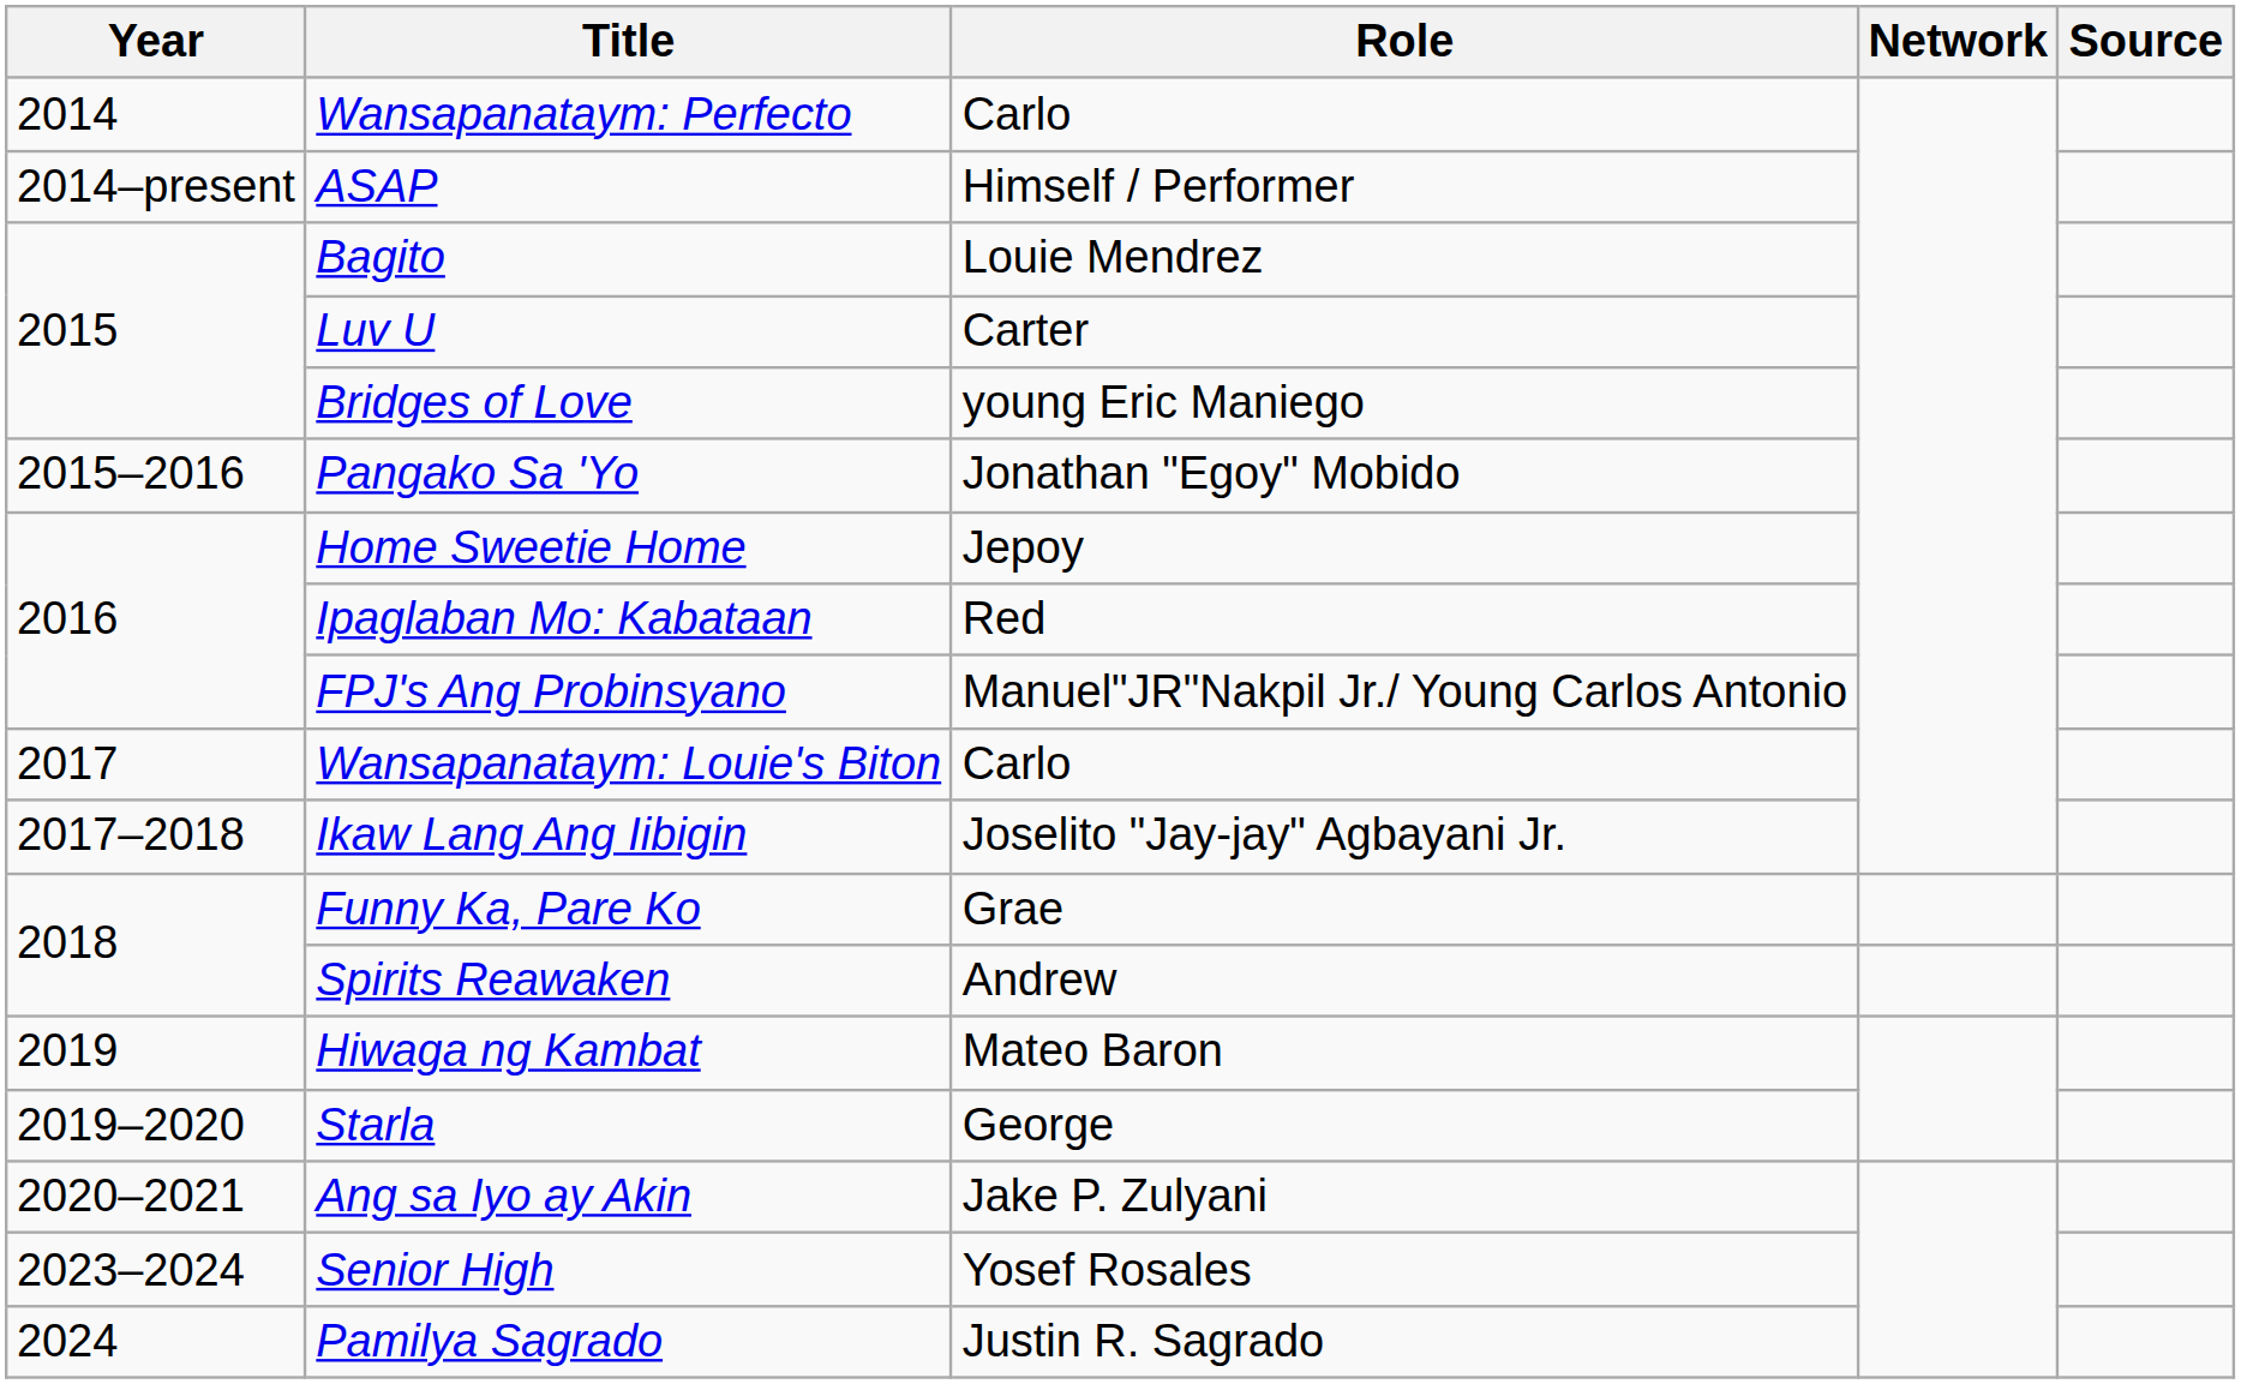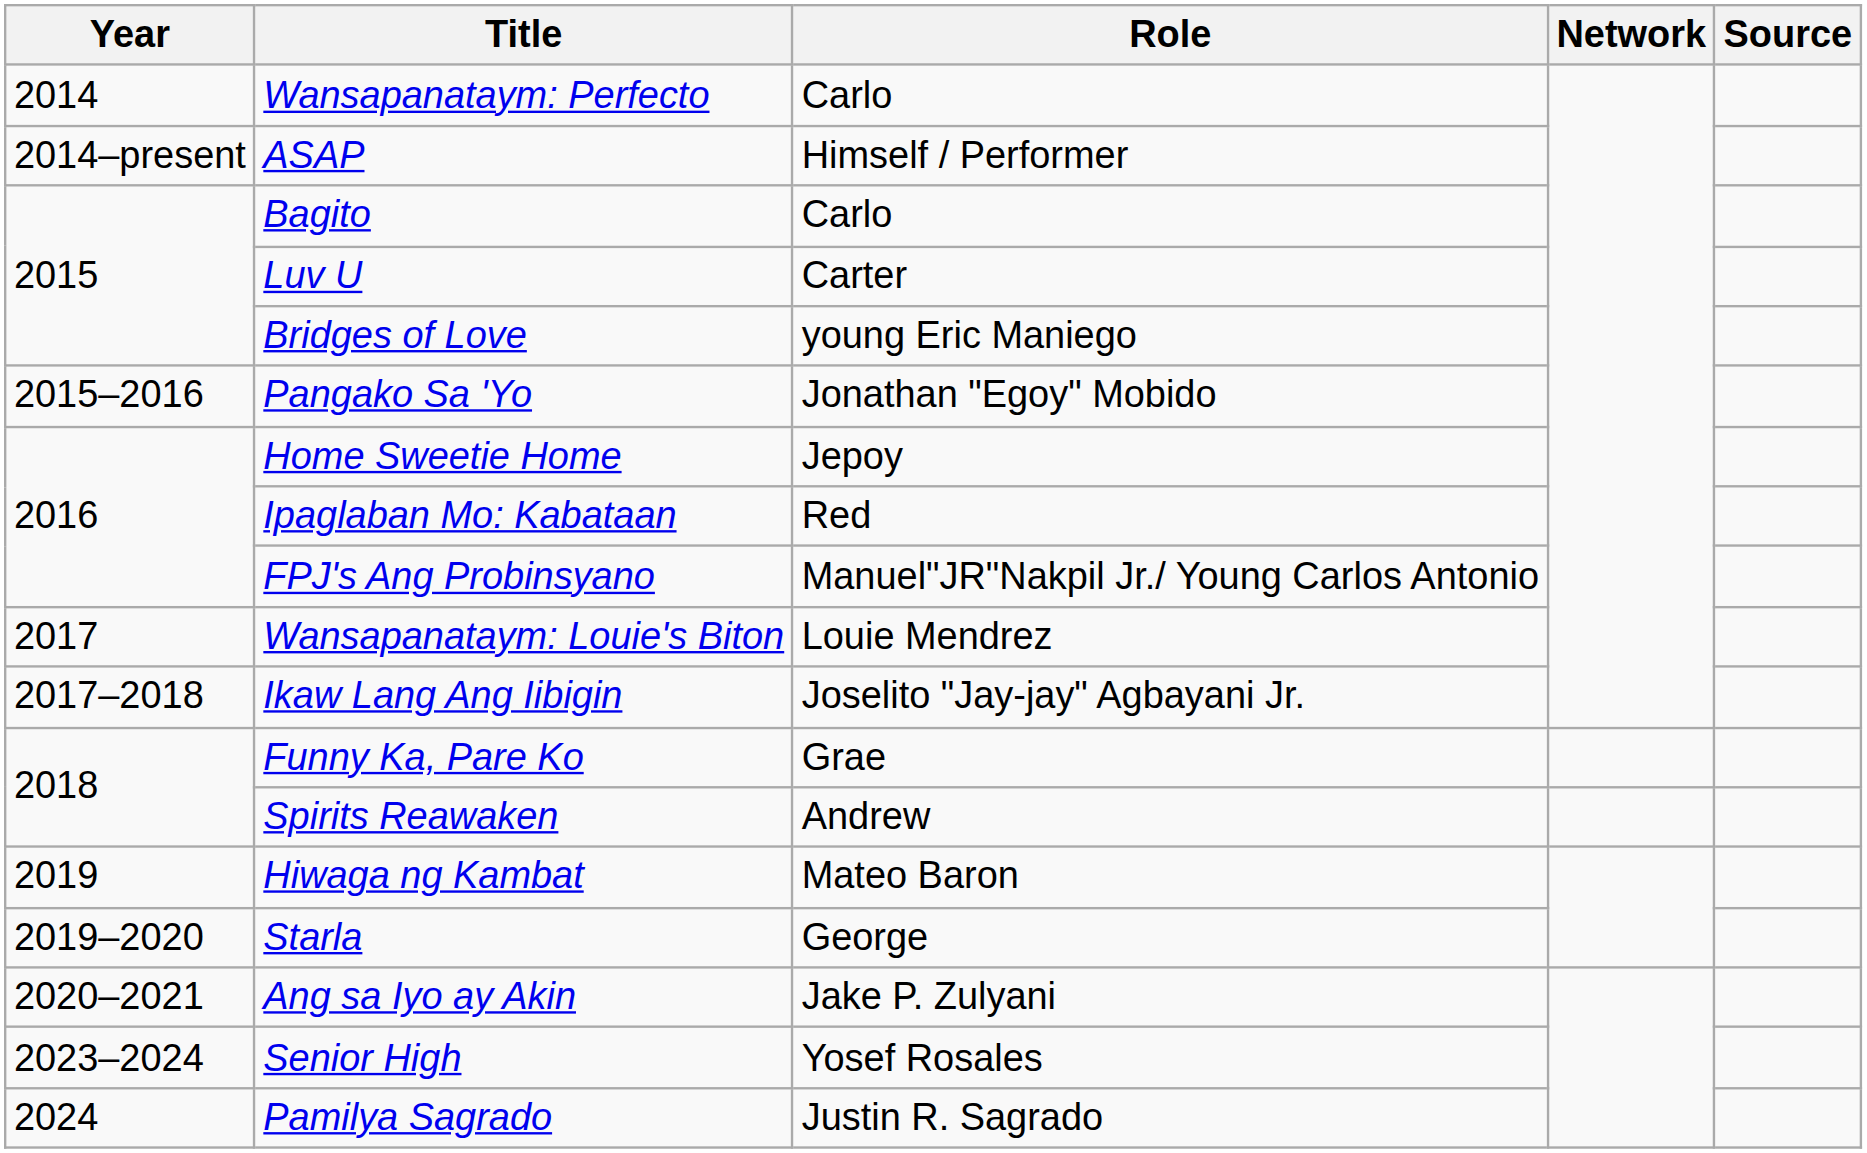 <table class="wikitable sortable">
 <tr>
 <th>Year</th>
 <th>Title</th>
 <th>Role</th>
 <th>Network</th>
 <th>Source</th>
 </tr>
 <tr>
 <td>2014</td>
 <td><em><a href='#'>Wansapanataym: Perfecto</a></em></td>
 <td>Carlo</td>
 <td rowspan=11></td>
 <td></td>
 </tr>
 <tr>
 <td>2014–present</td>
 <td><em><a href='#'>ASAP</a></em></td>
 <td>Himself / Performer</td>
 <td></td>
 </tr>
 <tr>
 <td rowspan=3>2015</td>
 <td><em><a href='#'>Bagito</a></em></td>
-<td>Louie Mendrez</td>
+<td>Carlo</td>
 <td></td>
 </tr>
 <tr>
 <td><em><a href='#'>Luv U</a></em></td>
 <td>Carter</td>
 <td></td>
 </tr>
 <tr>
 <td><em><a href='#'>Bridges of Love</a></em></td>
 <td>young Eric Maniego</td>
 <td></td>
 </tr>
 <tr>
 <td>2015–2016</td>
 <td><em><a href='#'>Pangako Sa 'Yo</a></em></td>
 <td>Jonathan "Egoy" Mobido</td>
 <td></td>
 </tr>
 <tr>
 <td rowspan=3>2016</td>
 <td><em><a href='#'>Home Sweetie Home</a></em></td>
 <td>Jepoy</td>
 <td></td>
 </tr>
 <tr>
 <td><em><a href='#'>Ipaglaban Mo: Kabataan</a></em></td>
 <td>Red</td>
 <td></td>
 </tr>
 <tr>
 <td><em><a href='#'>FPJ's Ang Probinsyano</a></em></td>
 <td>Manuel"JR"Nakpil Jr./ Young Carlos Antonio</td>
 <td></td>
 </tr>
 <tr>
 <td>2017</td>
 <td><a href='#'><em>Wansapanataym: Louie's Biton</em></a></td>
-<td>Carlo</td>
+<td>Louie Mendrez</td>
 <td></td>
 </tr>
 <tr>
 <td>2017–2018</td>
 <td><em><a href='#'>Ikaw Lang Ang Iibigin</a></em></td>
 <td>Joselito "Jay-jay" Agbayani Jr.</td>
 <td></td>
 </tr>
 <tr>
 <td rowspan="2">2018</td>
 <td><em><a href='#'>Funny Ka, Pare Ko</a></em></td>
 <td>Grae</td>
 <td></td>
 <td></td>
 </tr>
 <tr>
 <td><em><a href='#'>Spirits Reawaken</a></em></td>
 <td>Andrew</td>
 <td></td>
 <td></td>
 </tr>
 <tr>
 <td>2019</td>
 <td><em><a href='#'>Hiwaga ng Kambat</a></em></td>
 <td>Mateo Baron</td>
 <td rowspan=2></td>
 <td></td>
 </tr>
 <tr>
 <td>2019–2020</td>
 <td><em><a href='#'>Starla</a></em></td>
 <td>George</td>
 <td></td>
 </tr>
 <tr>
 <td>2020–2021</td>
 <td><em><a href='#'>Ang sa Iyo ay Akin</a></em></td>
 <td>Jake P. Zulyani</td>
 <td rowspan=3></td>
 <td></td>
 </tr>
 <tr>
 <td>2023–2024</td>
 <td><em><a href='#'>Senior High</a></em></td>
 <td>Yosef Rosales</td>
 <td></td>
 </tr>
 <tr>
 <td>2024</td>
 <td><em><a href='#'>Pamilya Sagrado</a></em></td>
 <td>Justin R. Sagrado</td>
 <td></td>
 </tr>
 </table>
